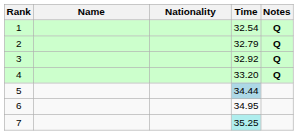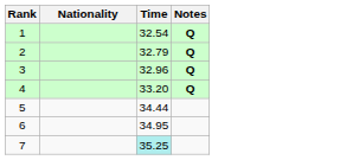 <table class="wikitable sortable" style="text-align:center">
 <tr>
 <th>Rank</th>
-<th style="width:180px">Name</th>
 <th style="width:125px">Nationality</th>
 <th>Time</th>
 <th>Notes</th>
 </tr>
 <tr style="background:#cfc;">
 <td>1</td>
 <td style="text-align:left;"></td>
-<td style="text-align:left;"></td>
 <td>32.54</td>
 <td><strong>Q</strong></td>
 </tr>
 <tr style="background:#cfc;">
 <td>2</td>
-<td style="text-align:left;"></td>
 <td style="text-align:left;"></td>
 <td>32.79</td>
 <td><strong>Q</strong></td>
 </tr>
 <tr style="background:#cfc;">
 <td>3</td>
 <td style="text-align:left;"></td>
-<td style="text-align:left;"></td>
-<td>32.92</td>
+<td>32.96</td>
 <td><strong>Q</strong></td>
 </tr>
 <tr style="background:#cfc;">
 <td>4</td>
-<td style="text-align:left;"></td>
 <td style="text-align:left;"></td>
 <td>33.20</td>
 <td><strong>Q</strong></td>
 </tr>
 <tr>
 <td>5</td>
 <td style="text-align:left;"></td>
-<td style="text-align:left;"></td>
-<td style="background: lightblue;">34.44</td>
+<td>34.44</td>
 <td></td>
 </tr>
 <tr>
 <td>6</td>
-<td style="text-align:left;"></td>
 <td style="text-align:left;"></td>
 <td>34.95</td>
 <td></td>
 </tr>
 <tr>
 <td>7</td>
 <td style="text-align:left;"></td>
-<td style="text-align:left;"></td>
 <td style="background: paleturquoise;">35.25</td>
 <td></td>
 </tr>
 </table>
